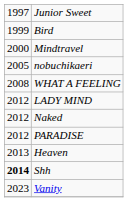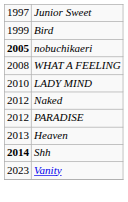 <table class="wikitable">
 <tr>
 <td>1997</td>
 <td><em>Junior Sweet</em> </td>
 </tr>
 <tr>
 <td>1999</td>
 <td><em>Bird</em> </td>
 </tr>
 <tr>
-<td>2000</td>
-<td><em>Mindtravel</em> </td>
-</tr>
-<tr>
-<td>2005</td>
+<td><strong>2005</strong></td>
 <td><em>nobuchikaeri</em> </td>
 </tr>
 <tr>
 <td>2008</td>
 <td><em>WHAT A FEELING</em> </td>
 </tr>
 <tr>
-<td>2012</td>
+<td>2010</td>
 <td><em>LADY MIND</em> </td>
 </tr>
 <tr>
 <td>2012</td>
 <td><em>Naked</em> </td>
 </tr>
 <tr>
 <td>2012</td>
 <td><em>PARADISE</em> </td>
 </tr>
 <tr>
 <td>2013</td>
 <td><em>Heaven</em> </td>
 </tr>
 <tr>
 <td><strong>2014</strong></td>
 <td><em>Shh</em> </td>
 </tr>
 <tr>
 <td>2023</td>
 <td><em><a href='#'>Vanity</a></em> </td>
 </tr>
 <tr>
 </tr>
 </table>
